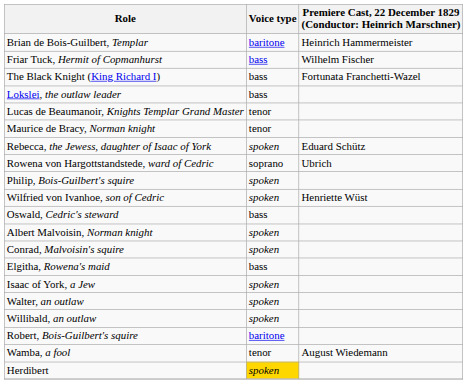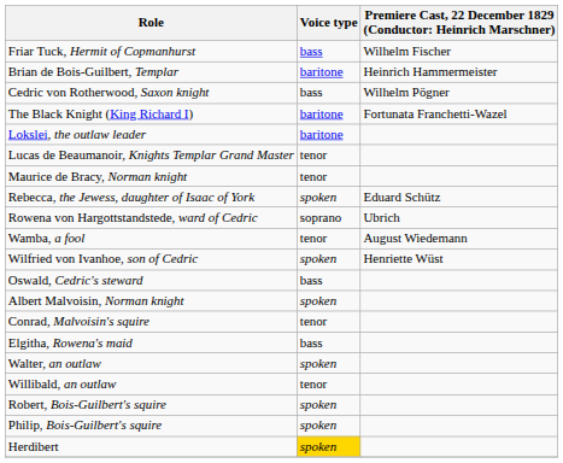 <table class="wikitable">
 <tr>
 <th>Role</th>
 <th>Voice type</th>
 <th>Premiere Cast, 22 December 1829<br>(Conductor: Heinrich Marschner)</th>
 </tr>
 <tr>
+<td>Friar Tuck, <em>Hermit of Copmanhurst</em></td>
+<td><a href='#'>bass</a></td>
+<td>Wilhelm Fischer</td>
+</tr>
+<tr>
 <td>Brian de Bois-Guilbert, <em>Templar</em></td>
 <td><a href='#'>baritone</a></td>
 <td>Heinrich Hammermeister</td>
 </tr>
 <tr>
-<td>Friar Tuck, <em>Hermit of Copmanhurst</em></td>
-<td><a href='#'>bass</a></td>
-<td>Wilhelm Fischer</td>
+<td>Cedric von Rotherwood, <em>Saxon knight</em></td>
+<td>bass</td>
+<td>Wilhelm Pögner</td>
 </tr>
 <tr>
 <td>The Black Knight (<a href='#'>King Richard I</a>)</td>
-<td>bass</td>
+<td><a href='#'>baritone</a></td>
 <td>Fortunata Franchetti-Wazel</td>
 </tr>
 <tr>
 <td><a href='#'>Lokslei</a>, <em>the outlaw leader</em></td>
-<td>bass</td>
+<td><a href='#'>baritone</a></td>
 <td></td>
 </tr>
 <tr>
 <td>Lucas de Beaumanoir, <em>Knights Templar Grand Master</em></td>
 <td>tenor</td>
 <td></td>
 </tr>
 <tr>
 <td>Maurice de Bracy, <em>Norman knight</em></td>
 <td>tenor</td>
 <td></td>
 </tr>
 <tr>
 <td>Rebecca, <em>the Jewess, daughter of Isaac of York</em></td>
 <td><em>spoken</em></td>
 <td>Eduard Schütz</td>
 </tr>
 <tr>
 <td>Rowena von Hargottstandstede, <em>ward of Cedric</em></td>
 <td>soprano</td>
 <td>Ubrich</td>
 </tr>
 <tr>
-<td>Philip, <em>Bois-Guilbert's squire</em></td>
-<td><em>spoken</em></td>
-<td></td>
+<td>Wamba, <em>a fool</em></td>
+<td>tenor</td>
+<td>August Wiedemann</td>
 </tr>
 <tr>
 <td>Wilfried von Ivanhoe, <em>son of Cedric</em></td>
 <td><em>spoken</em></td>
 <td>Henriette Wüst</td>
 </tr>
 <tr>
 <td>Oswald, <em>Cedric's steward</em></td>
 <td>bass</td>
 <td></td>
 </tr>
 <tr>
 <td>Albert Malvoisin, <em>Norman knight</em></td>
 <td><em>spoken</em></td>
 <td></td>
 </tr>
 <tr>
 <td>Conrad, <em>Malvoisin's squire</em></td>
-<td><em>spoken</em></td>
+<td>tenor</td>
 <td></td>
 </tr>
 <tr>
 <td>Elgitha, <em>Rowena's maid</em></td>
 <td>bass</td>
-<td></td>
-</tr>
-<tr>
-<td>Isaac of York, <em>a Jew</em></td>
-<td><em>spoken</em></td>
 <td></td>
 </tr>
 <tr>
 <td>Walter, <em>an outlaw</em></td>
 <td><em>spoken</em></td>
 <td></td>
 </tr>
 <tr>
 <td>Willibald, <em>an outlaw</em></td>
+<td>tenor</td>
+<td></td>
+</tr>
+<tr>
+<td>Robert, <em>Bois-Guilbert's squire</em></td>
 <td><em>spoken</em></td>
 <td></td>
 </tr>
 <tr>
-<td>Robert, <em>Bois-Guilbert's squire</em></td>
-<td><a href='#'>baritone</a></td>
+<td>Philip, <em>Bois-Guilbert's squire</em></td>
+<td><em>spoken</em></td>
 <td></td>
-</tr>
-<tr>
-<td>Wamba, <em>a fool</em></td>
-<td>tenor</td>
-<td>August Wiedemann</td>
 </tr>
 <tr>
 <td>Herdibert</td>
 <td style="background: gold;"><em>spoken</em></td>
 <td></td>
 </tr>
 <tr>
 </tr>
 </table>
